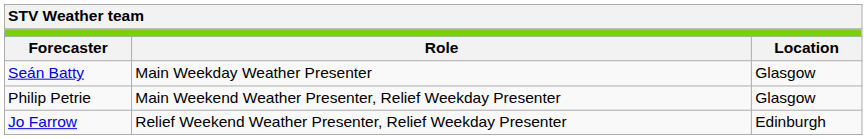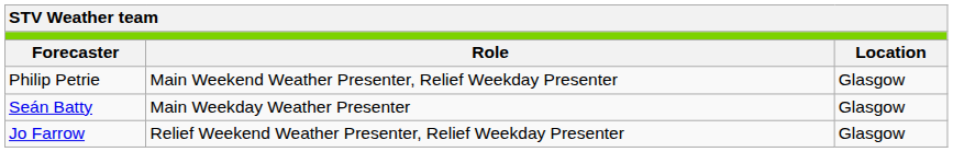 <table class="wikitable collapsible collapsed" style="width:70%;">
 <tr>
 <th colspan="3" style="text-align:left;">STV Weather team</th>
 </tr>
 <tr style="background:#7CD200;">
 <td colspan="3"></td>
 </tr>
 <tr>
 <th>Forecaster</th>
 <th>Role</th>
 <th>Location</th>
 </tr>
 <tr>
+<td>Philip Petrie</td>
+<td>Main Weekend Weather Presenter, Relief Weekday Presenter</td>
+<td>Glasgow</td>
+</tr>
+<tr>
 <td><a href='#'>Seán Batty</a></td>
 <td>Main Weekday Weather Presenter</td>
 <td>Glasgow</td>
 </tr>
 <tr>
-<td>Philip Petrie</td>
-<td>Main Weekend Weather Presenter, Relief Weekday Presenter</td>
+<td><a href='#'>Jo Farrow</a></td>
+<td>Relief Weekend Weather Presenter, Relief Weekday Presenter</td>
 <td>Glasgow</td>
 </tr>
-<tr>
-<td><a href='#'>Jo Farrow</a></td>
-<td>Relief Weekend Weather Presenter, Relief Weekday Presenter</td>
-<td>Edinburgh</td>
-</tr>
 </table>
